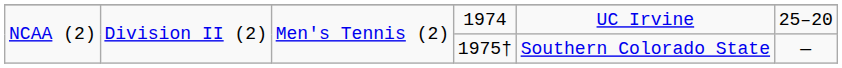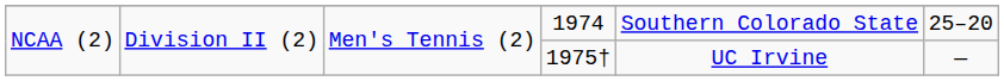 <table class="wikitable">
 <tr>
 </tr>
 <tr align="center">
 <td rowspan="2"><a href='#'>NCAA</a> (2)</td>
 <td rowspan="2"><a href='#'>Division II</a> (2)</td>
 <td rowspan="2"><a href='#'>Men's Tennis</a> (2)</td>
 <td>1974</td>
-<td><a href='#'>UC Irvine</a></td>
+<td><a href='#'>Southern Colorado State</a></td>
 <td>25–20</td>
 </tr>
 <tr align="center">
 <td>1975†</td>
-<td><a href='#'>Southern Colorado State</a></td>
+<td><a href='#'>UC Irvine</a></td>
 <td>—</td>
 </tr>
 </table>
